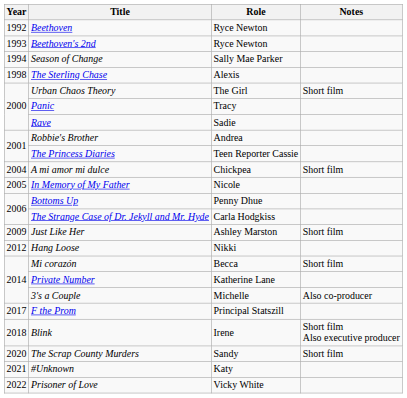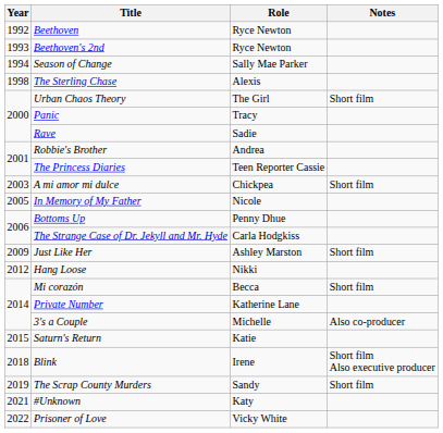 <table class="wikitable sortable">
 <tr>
 <th>Year</th>
 <th>Title</th>
 <th>Role</th>
 <th class="unsortable">Notes</th>
 </tr>
 <tr>
 <td>1992</td>
 <td><em><a href='#'>Beethoven</a></em></td>
 <td>Ryce Newton</td>
 <td></td>
 </tr>
 <tr>
 <td>1993</td>
 <td><em><a href='#'>Beethoven's 2nd</a></em></td>
 <td>Ryce Newton</td>
 <td></td>
 </tr>
 <tr>
 <td>1994</td>
 <td><em>Season of Change</em></td>
 <td>Sally Mae Parker</td>
 <td></td>
 </tr>
 <tr>
 <td>1998</td>
 <td><em><a href='#'>The Sterling Chase</a></em></td>
 <td>Alexis</td>
 <td></td>
 </tr>
 <tr>
 <td rowspan="3">2000</td>
 <td><em>Urban Chaos Theory</em></td>
 <td>The Girl</td>
 <td>Short film</td>
 </tr>
 <tr>
 <td><em><a href='#'>Panic</a></em></td>
 <td>Tracy</td>
 <td></td>
 </tr>
 <tr>
 <td><em><a href='#'>Rave</a></em></td>
 <td>Sadie</td>
 <td></td>
 </tr>
 <tr>
 <td rowspan="2">2001</td>
 <td><em>Robbie's Brother</em></td>
 <td>Andrea</td>
 <td></td>
 </tr>
 <tr>
 <td><em><a href='#'>The Princess Diaries</a></em></td>
 <td>Teen Reporter Cassie</td>
 <td></td>
 </tr>
 <tr>
-<td>2004</td>
+<td>2003</td>
 <td><em>A mi amor mi dulce</em></td>
 <td>Chickpea</td>
 <td>Short film</td>
 </tr>
 <tr>
 <td>2005</td>
 <td><em><a href='#'>In Memory of My Father</a></em></td>
 <td>Nicole</td>
 <td></td>
 </tr>
 <tr>
 <td rowspan="2">2006</td>
 <td><em><a href='#'>Bottoms Up</a></em></td>
 <td>Penny Dhue</td>
 <td></td>
 </tr>
 <tr>
 <td><a href='#'><em>The Strange Case of Dr. Jekyll and Mr. Hyde</em></a></td>
 <td>Carla Hodgkiss</td>
 <td></td>
 </tr>
 <tr>
 <td>2009</td>
 <td><em>Just Like Her</em></td>
 <td>Ashley Marston</td>
 <td>Short film</td>
 </tr>
 <tr>
 <td>2012</td>
 <td><em>Hang Loose</em></td>
 <td>Nikki</td>
 <td></td>
 </tr>
 <tr>
 <td rowspan="3">2014</td>
 <td><em>Mi corazón</em></td>
 <td>Becca</td>
 <td>Short film</td>
 </tr>
 <tr>
 <td><em><a href='#'>Private Number</a></em></td>
 <td>Katherine Lane</td>
 <td></td>
 </tr>
 <tr>
 <td><em>3's a Couple</em></td>
 <td>Michelle</td>
 <td>Also co-producer</td>
 </tr>
 <tr>
-<td>2017</td>
-<td><em><a href='#'>F the Prom</a></em></td>
-<td>Principal Statszill</td>
+<td>2015</td>
+<td><em>Saturn's Return</em></td>
+<td>Katie</td>
 <td></td>
 </tr>
 <tr>
 <td>2018</td>
 <td><em>Blink</em></td>
 <td>Irene</td>
 <td>Short film<br>Also executive producer</td>
 </tr>
 <tr>
-<td>2020</td>
+<td>2019</td>
 <td><em>The Scrap County Murders</em></td>
 <td>Sandy</td>
 <td>Short film</td>
 </tr>
 <tr>
 <td>2021</td>
 <td><em>#Unknown</em></td>
 <td>Katy</td>
 <td></td>
 </tr>
 <tr>
 <td>2022</td>
 <td><em>Prisoner of Love</em></td>
 <td>Vicky White</td>
 <td></td>
 </tr>
 </table>
